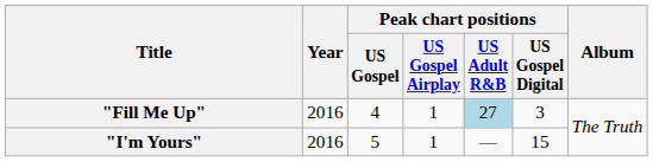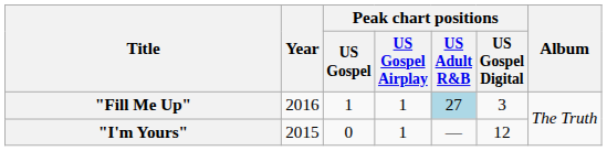 <table class="wikitable plainrowheaders" style="text-align:center;">
 <tr>
 <th scope="col" rowspan="2" style="width:16em;">Title</th>
 <th scope="col" rowspan="2">Year</th>
 <th scope="col" colspan="4">Peak chart positions</th>
 <th scope="col" rowspan="2">Album</th>
 </tr>
 <tr>
 <th scope="col" style="width:2.5em; font-size:90%;">US Gospel<br></th>
 <th scope="col" style="width:2.5em; font-size:90%;"><a href='#'>US Gospel<br> Airplay</a><br></th>
 <th scope="col" style="width:2.5em; font-size:90%;"><a href='#'>US<br>Adult<br> R&B</a><br></th>
 <th scope="col" style="width:2.5em; font-size:90%;">US Gospel<br> Digital<br></th>
 </tr>
 <tr>
 <th scope="row">"Fill Me Up"</th>
 <td>2016</td>
-<td>4</td>
+<td>1</td>
 <td>1</td>
 <td style="background: lightblue;">27</td>
 <td>3</td>
 <td rowspan="2"><em>The Truth</em></td>
 </tr>
 <tr>
 <th scope="row">"I'm Yours"</th>
-<td>2016</td>
-<td>5</td>
+<td>2015</td>
+<td>0</td>
 <td>1</td>
 <td>—</td>
-<td>15</td>
+<td>12</td>
 </tr>
 </table>
